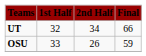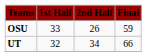 <table class="wikitable" align=right>
 <tr bgcolor=#990000 align=center>
 <td colspan=1><span><strong>Teams</strong></span></td>
 <td colspan=1><span><strong>1st Half</strong></span></td>
 <td colspan=1><span><strong>2nd Half</strong></span></td>
 <td colspan=1><span><strong>Final</strong></span></td>
 </tr>
 <tr>
+<td><strong>OSU</strong></td>
+<td align=center>33</td>
+<td align=center>26</td>
+<td align=center>59</td>
+</tr>
+<tr>
 <td><strong>UT</strong></td>
 <td align=center>32</td>
 <td align=center>34</td>
 <td align=center>66</td>
 </tr>
 <tr>
-<td><strong>OSU</strong></td>
-<td align=center>33</td>
-<td align=center>26</td>
-<td align=center>59</td>
-</tr>
-<tr>
 </tr>
 </table>
